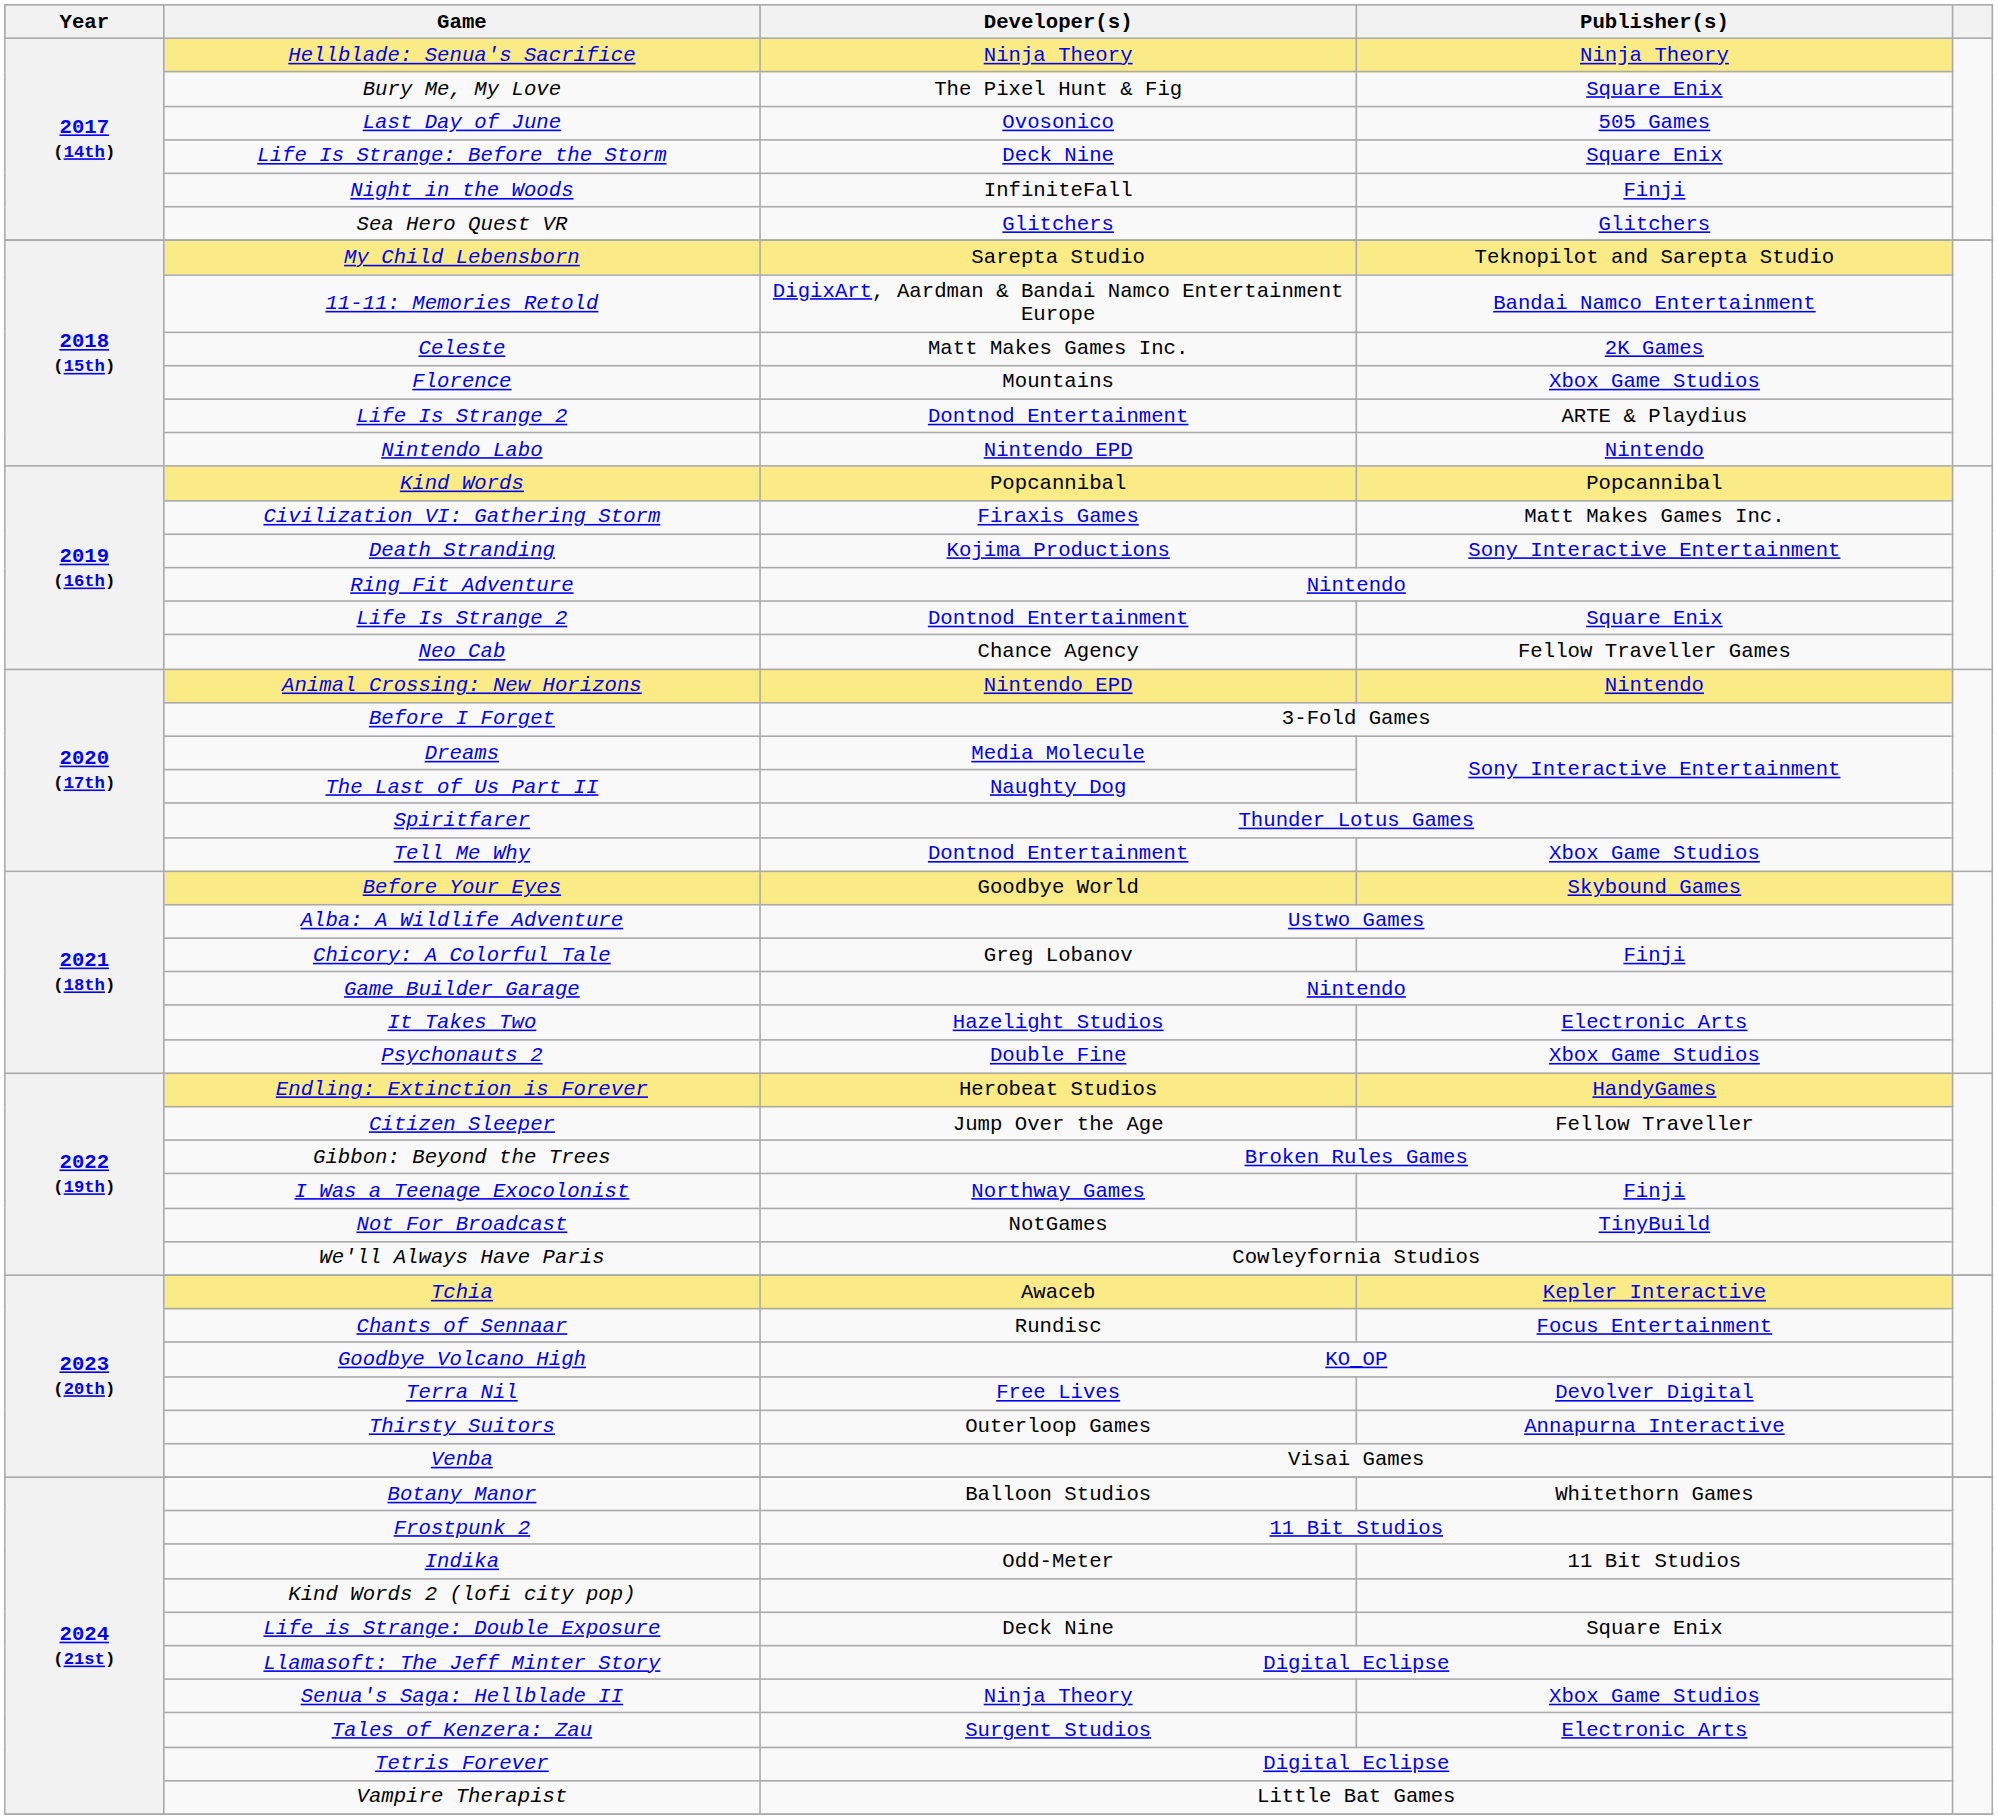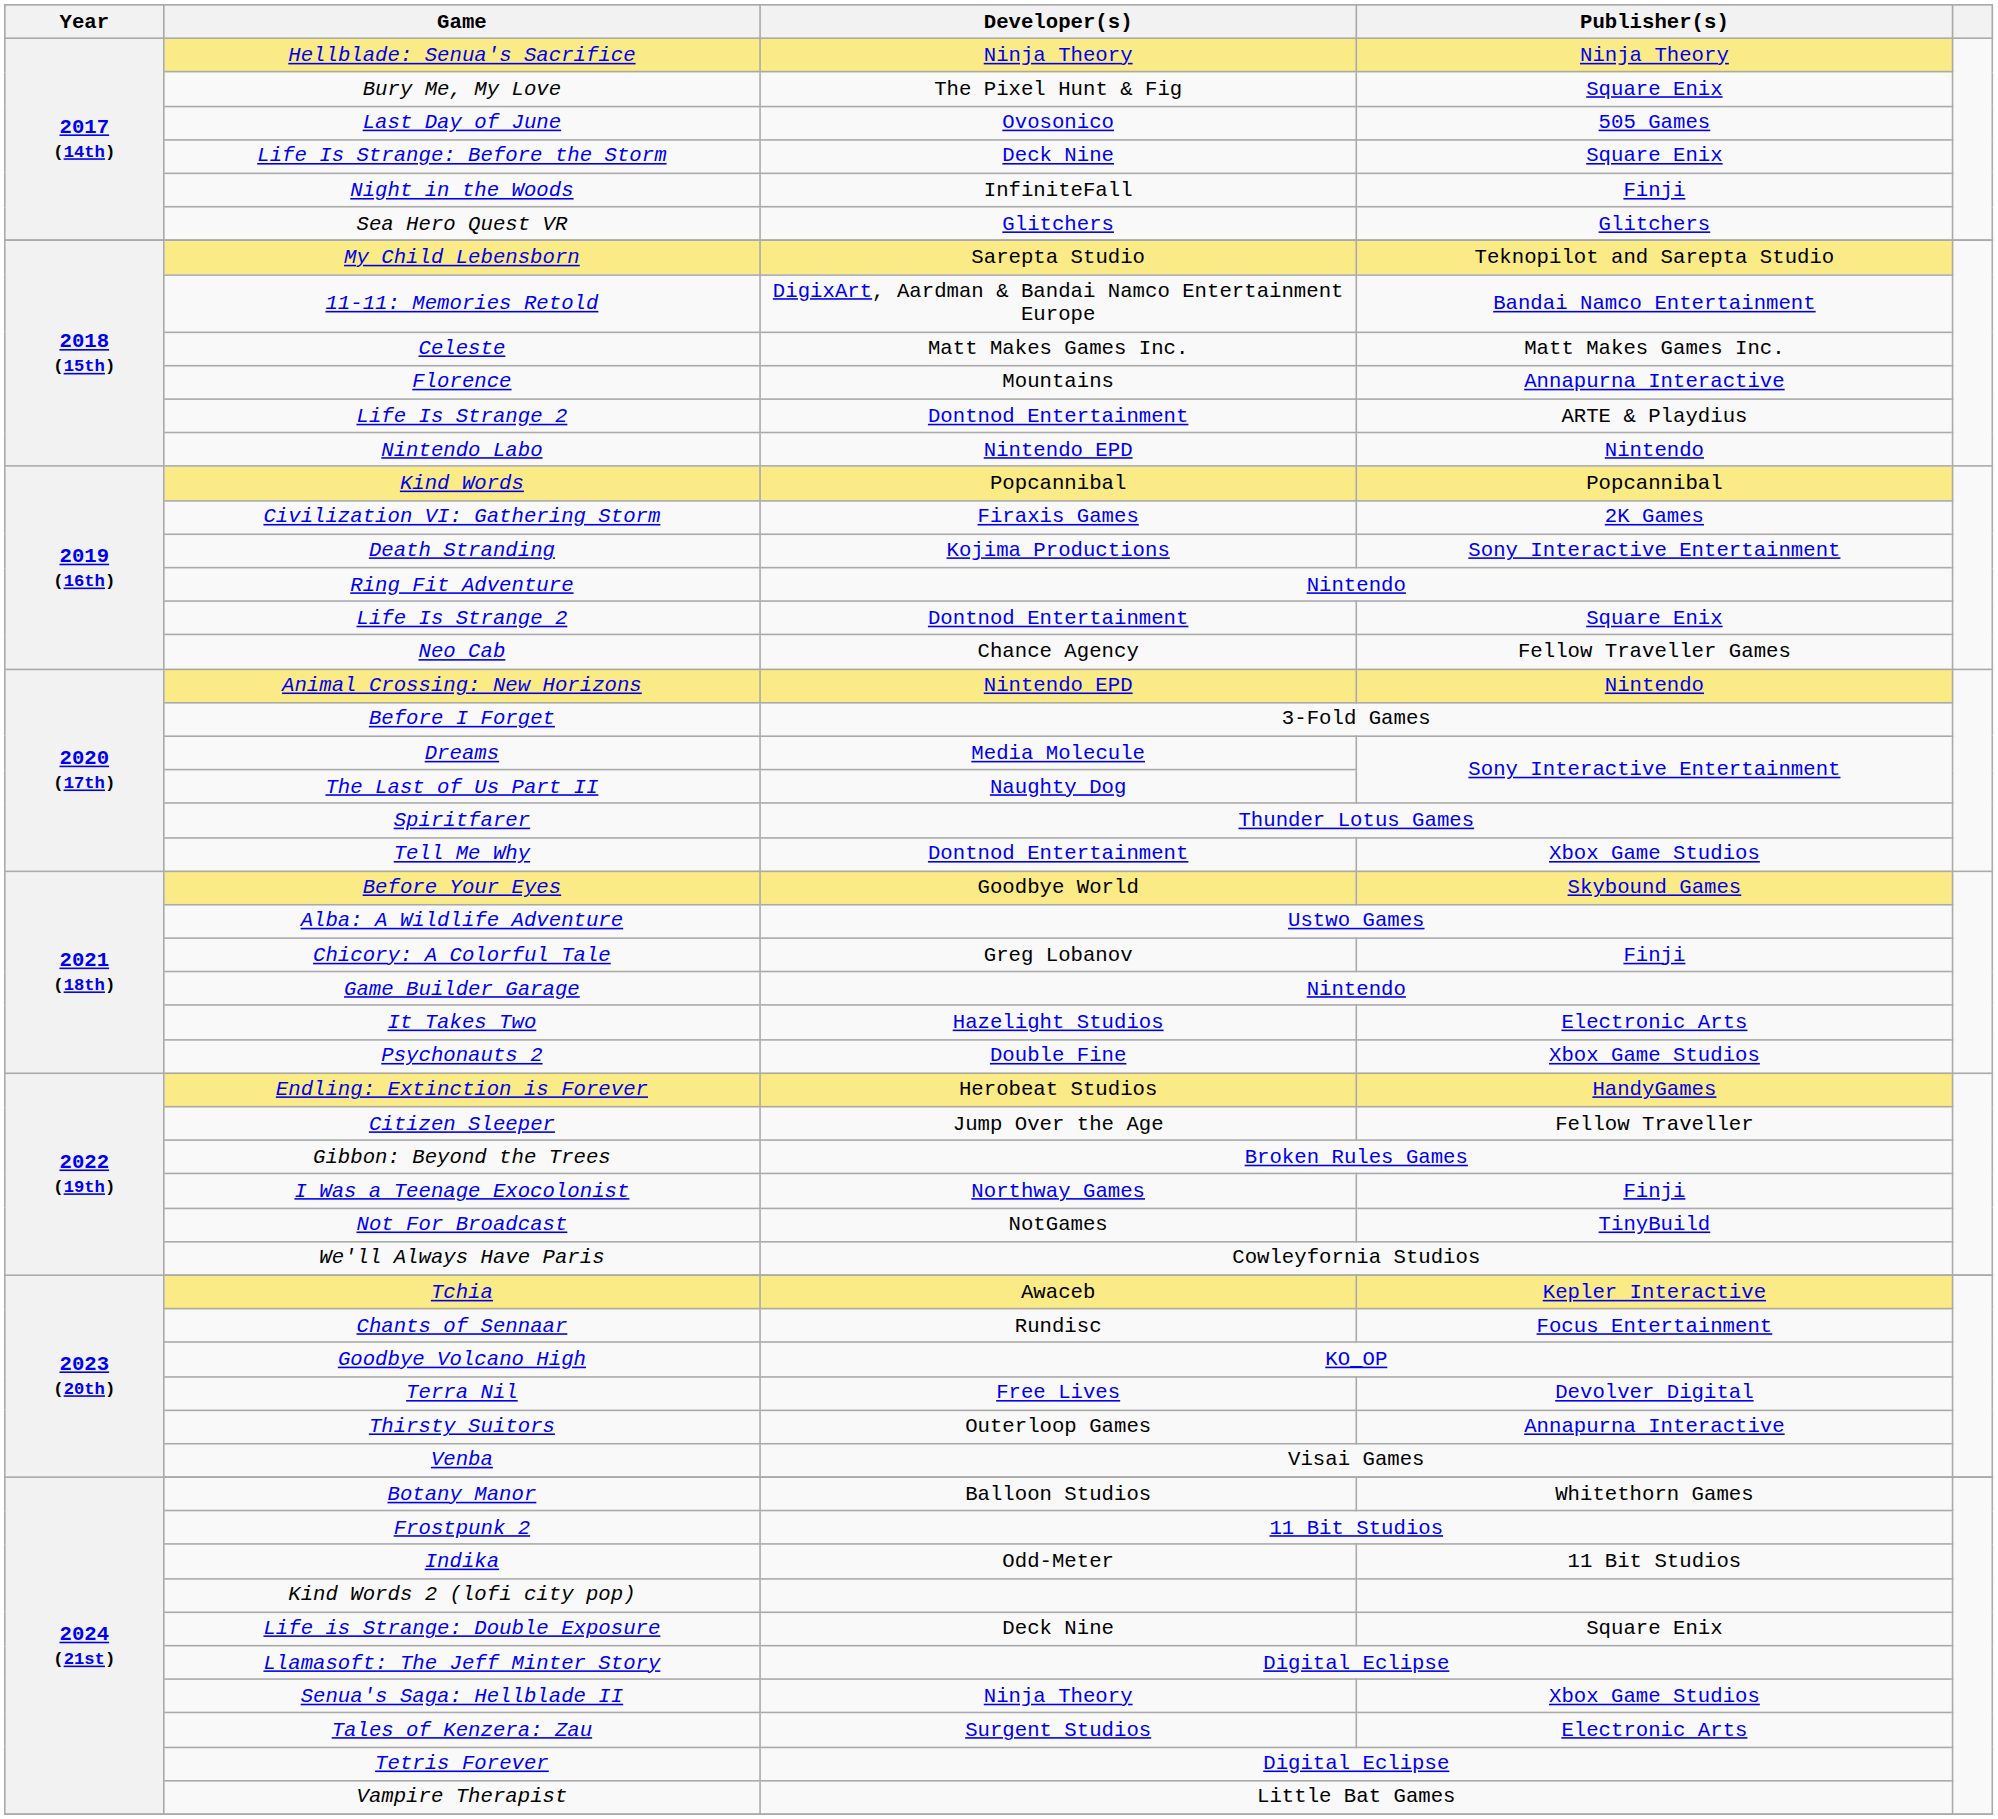 <table class="wikitable" style="text-align:center;">
 <tr style="background:#bebebe;">
 <th scope="col" style="width:8%;">Year</th>
 <th scope="col" style="width:30%;">Game</th>
 <th scope="col" style="width:30%;">Developer(s)</th>
 <th scope="col" style="width:30%;">Publisher(s)</th>
 <th scope="col" style="width:2%;" class="unsortable"></th>
 </tr>
 <tr>
 <th rowspan="6"><a href='#'>2017</a><br><small>(<a href='#'>14th</a>)</small></th>
 <td style="background:#FAEB86"><em><a href='#'>Hellblade: Senua's Sacrifice</a></em></td>
 <td style="background:#FAEB86"><a href='#'>Ninja Theory</a></td>
 <td style="background:#FAEB86"><a href='#'>Ninja Theory</a></td>
 <td rowspan="6"></td>
 </tr>
 <tr>
 <td><em>Bury Me, My Love</em></td>
 <td>The Pixel Hunt & Fig</td>
 <td><a href='#'>Square Enix</a></td>
 </tr>
 <tr>
 <td><em><a href='#'>Last Day of June</a></em></td>
 <td><a href='#'>Ovosonico</a></td>
 <td><a href='#'>505 Games</a></td>
 </tr>
 <tr>
 <td><em><a href='#'>Life Is Strange: Before the Storm</a></em></td>
 <td><a href='#'>Deck Nine</a></td>
 <td><a href='#'>Square Enix</a></td>
 </tr>
 <tr>
 <td><em><a href='#'>Night in the Woods</a></em></td>
 <td>InfiniteFall</td>
 <td><a href='#'>Finji</a></td>
 </tr>
 <tr>
 <td><em>Sea Hero Quest VR</em></td>
 <td><a href='#'>Glitchers</a></td>
 <td><a href='#'>Glitchers</a></td>
 </tr>
 <tr>
 </tr>
 <tr>
 <th rowspan="6"><a href='#'>2018</a><br><small>(<a href='#'>15th</a>)</small></th>
 <td style="background:#FAEB86"><em><a href='#'>My Child Lebensborn</a></em></td>
 <td style="background:#FAEB86">Sarepta Studio</td>
 <td style="background:#FAEB86">Teknopilot and Sarepta Studio</td>
 <td rowspan="6"></td>
 </tr>
 <tr>
 <td><em><a href='#'>11-11: Memories Retold</a></em></td>
 <td><a href='#'>DigixArt</a>, Aardman & Bandai Namco Entertainment Europe</td>
 <td><a href='#'>Bandai Namco Entertainment</a></td>
 </tr>
 <tr>
 <td><em><a href='#'>Celeste</a></em></td>
 <td>Matt Makes Games Inc.</td>
-<td><a href='#'>2K Games</a></td>
+<td>Matt Makes Games Inc.</td>
 </tr>
 <tr>
 <td><em><a href='#'>Florence</a></em></td>
 <td>Mountains</td>
-<td><a href='#'>Xbox Game Studios</a></td>
+<td><a href='#'>Annapurna Interactive</a></td>
 </tr>
 <tr>
 <td><em><a href='#'>Life Is Strange 2</a></em></td>
 <td><a href='#'>Dontnod Entertainment</a></td>
 <td>ARTE & Playdius</td>
 </tr>
 <tr>
 <td><em><a href='#'>Nintendo Labo</a></em></td>
 <td><a href='#'>Nintendo EPD</a></td>
 <td><a href='#'>Nintendo</a></td>
 </tr>
 <tr>
 <th rowspan="6"><a href='#'>2019</a><br><small>(<a href='#'>16th</a>)</small></th>
 <td style="background:#FAEB86"><em><a href='#'>Kind Words</a></em></td>
 <td style="background:#FAEB86">Popcannibal</td>
 <td style="background:#FAEB86">Popcannibal</td>
 <td rowspan="6"></td>
 </tr>
 <tr>
 <td><em><a href='#'>Civilization VI: Gathering Storm</a></em></td>
 <td><a href='#'>Firaxis Games</a></td>
-<td>Matt Makes Games Inc.</td>
+<td><a href='#'>2K Games</a></td>
 </tr>
 <tr>
 <td><em><a href='#'>Death Stranding</a></em></td>
 <td><a href='#'>Kojima Productions</a></td>
 <td><a href='#'>Sony Interactive Entertainment</a></td>
 </tr>
 <tr>
 <td><em><a href='#'>Ring Fit Adventure</a></em></td>
 <td colspan="2"><a href='#'>Nintendo</a></td>
 </tr>
 <tr>
 <td><em><a href='#'>Life Is Strange 2</a></em></td>
 <td><a href='#'>Dontnod Entertainment</a></td>
 <td><a href='#'>Square Enix</a></td>
 </tr>
 <tr>
 <td><em><a href='#'>Neo Cab</a></em></td>
 <td>Chance Agency</td>
 <td>Fellow Traveller Games</td>
 </tr>
 <tr>
 <th rowspan="6"><a href='#'>2020</a><br><small>(<a href='#'>17th</a>)</small></th>
 <td style="background:#FAEB86"><em><a href='#'>Animal Crossing: New Horizons</a></em></td>
 <td style="background:#FAEB86"><a href='#'>Nintendo EPD</a></td>
 <td style="background:#FAEB86"><a href='#'>Nintendo</a></td>
 <td rowspan="6"></td>
 </tr>
 <tr>
 <td><em><a href='#'>Before I Forget</a></em></td>
 <td colspan="2">3-Fold Games</td>
 </tr>
 <tr>
 <td><em><a href='#'>Dreams</a></em></td>
 <td><a href='#'>Media Molecule</a></td>
 <td rowspan="2"><a href='#'>Sony Interactive Entertainment</a></td>
 </tr>
 <tr>
 <td><em><a href='#'>The Last of Us Part II</a></em></td>
 <td><a href='#'>Naughty Dog</a></td>
 </tr>
 <tr>
 <td><em><a href='#'>Spiritfarer</a></em></td>
 <td colspan="2"><a href='#'>Thunder Lotus Games</a></td>
 </tr>
 <tr>
 <td><em><a href='#'>Tell Me Why</a></em></td>
 <td><a href='#'>Dontnod Entertainment</a></td>
 <td><a href='#'>Xbox Game Studios</a></td>
 </tr>
 <tr>
 <th rowspan="6"><a href='#'>2021</a><br><small>(<a href='#'>18th</a>)</small></th>
 <td style="background:#FAEB86"><em><a href='#'>Before Your Eyes</a></em></td>
 <td style="background:#FAEB86">Goodbye World</td>
 <td style="background:#FAEB86"><a href='#'>Skybound Games</a></td>
 <td rowspan="6"></td>
 </tr>
 <tr>
 <td><em><a href='#'>Alba: A Wildlife Adventure</a></em></td>
 <td colspan=2><a href='#'>Ustwo Games</a></td>
 </tr>
 <tr>
 <td><em><a href='#'>Chicory: A Colorful Tale</a></em></td>
 <td>Greg Lobanov</td>
 <td><a href='#'>Finji</a></td>
 </tr>
 <tr>
 <td><em><a href='#'>Game Builder Garage</a></em></td>
 <td colspan=2><a href='#'>Nintendo</a></td>
 </tr>
 <tr>
 <td><em><a href='#'>It Takes Two</a></em></td>
 <td><a href='#'>Hazelight Studios</a></td>
 <td><a href='#'>Electronic Arts</a></td>
 </tr>
 <tr>
 <td><em><a href='#'>Psychonauts 2</a></em></td>
 <td><a href='#'>Double Fine</a></td>
 <td><a href='#'>Xbox Game Studios</a></td>
 </tr>
 <tr>
 <th rowspan="6"><a href='#'>2022</a><br><small>(<a href='#'>19th</a>)</small></th>
 <td style="background:#FAEB86"><em><a href='#'>Endling: Extinction is Forever</a></em></td>
 <td style="background:#FAEB86">Herobeat Studios</td>
 <td style="background:#FAEB86"><a href='#'>HandyGames</a></td>
 <td rowspan="6"></td>
 </tr>
 <tr>
 <td><em><a href='#'>Citizen Sleeper</a></em></td>
 <td>Jump Over the Age</td>
 <td>Fellow Traveller</td>
 </tr>
 <tr>
 <td><em>Gibbon: Beyond the Trees</em></td>
 <td colspan="2"><a href='#'>Broken Rules Games</a></td>
 </tr>
 <tr>
 <td><em><a href='#'>I Was a Teenage Exocolonist</a></em></td>
 <td><a href='#'>Northway Games</a></td>
 <td><a href='#'>Finji</a></td>
 </tr>
 <tr>
 <td><em><a href='#'>Not For Broadcast</a></em></td>
 <td>NotGames</td>
 <td><a href='#'>TinyBuild</a></td>
 </tr>
 <tr>
 <td><em>We'll Always Have Paris</em></td>
 <td colspan="2">Cowleyfornia Studios</td>
 </tr>
 <tr>
 <th rowspan="7"><a href='#'>2023</a><br><small>(<a href='#'>20th</a>)</small></th>
 </tr>
 <tr>
 <td style="background:#FAEB86"><em><a href='#'>Tchia</a></em></td>
 <td style="background:#FAEB86">Awaceb</td>
 <td style="background:#FAEB86"><a href='#'>Kepler Interactive</a></td>
 <td rowspan="6"></td>
 </tr>
 <tr>
 <td><em><a href='#'>Chants of Sennaar</a></em></td>
 <td>Rundisc</td>
 <td><a href='#'>Focus Entertainment</a></td>
 </tr>
 <tr>
 <td><em><a href='#'>Goodbye Volcano High</a></em></td>
 <td colspan="2"><a href='#'>KO_OP</a></td>
 </tr>
 <tr>
 <td><em><a href='#'>Terra Nil</a></em></td>
 <td><a href='#'>Free Lives</a></td>
 <td><a href='#'>Devolver Digital</a></td>
 </tr>
 <tr>
 <td><em><a href='#'>Thirsty Suitors</a></em></td>
 <td>Outerloop Games</td>
 <td><a href='#'>Annapurna Interactive</a></td>
 </tr>
 <tr>
 <td><em><a href='#'>Venba</a></em></td>
 <td colspan="2">Visai Games</td>
 </tr>
 <tr>
 <th rowspan="11"><a href='#'>2024</a><br><small>(<a href='#'>21st</a>)</small></th>
 </tr>
 <tr>
 <td><em><a href='#'>Botany Manor</a></em></td>
 <td>Balloon Studios</td>
 <td>Whitethorn Games</td>
 <td rowspan="10"></td>
 </tr>
 <tr>
 <td><em><a href='#'>Frostpunk 2</a></em></td>
 <td colspan="2"><a href='#'>11 Bit Studios</a></td>
 </tr>
 <tr>
 <td><em><a href='#'>Indika</a></em></td>
 <td>Odd-Meter</td>
 <td>11 Bit Studios</td>
 </tr>
 <tr>
 <td><em>Kind Words 2 (lofi city pop)</em></td>
 <td></td>
 <td></td>
 </tr>
 <tr>
 <td><em><a href='#'>Life is Strange: Double Exposure</a></em></td>
 <td>Deck Nine</td>
 <td>Square Enix</td>
 </tr>
 <tr>
 <td><em><a href='#'>Llamasoft: The Jeff Minter Story</a></em></td>
 <td colspan="2"><a href='#'>Digital Eclipse</a></td>
 </tr>
 <tr>
 <td><em><a href='#'>Senua's Saga: Hellblade II</a></em></td>
 <td><a href='#'>Ninja Theory</a></td>
 <td><a href='#'>Xbox Game Studios</a></td>
 </tr>
 <tr>
 <td><em><a href='#'>Tales of Kenzera: Zau</a></em></td>
 <td><a href='#'>Surgent Studios</a></td>
 <td><a href='#'>Electronic Arts</a></td>
 </tr>
 <tr>
 <td><em><a href='#'>Tetris Forever</a></em></td>
 <td colspan="2"><a href='#'>Digital Eclipse</a></td>
 </tr>
 <tr>
 <td><em>Vampire Therapist</em></td>
 <td colspan="2">Little Bat Games</td>
 </tr>
 <tr>
 </tr>
 </table>
